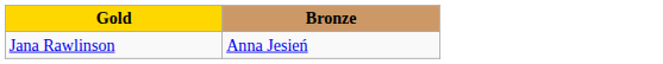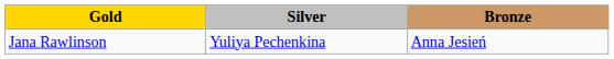 <table class="wikitable" style="text-align:left">
 <tr align="center">
 <td width=200 bgcolor=gold><strong>Gold</strong></td>
+<td width=200 bgcolor=silver><strong>Silver</strong></td>
 <td width=200 bgcolor=CC9966><strong>Bronze</strong></td>
 </tr>
 <tr>
 <td><a href='#'>Jana Rawlinson</a><br><em></em></td>
+<td><a href='#'>Yuliya Pechenkina</a><br><em></em></td>
 <td><a href='#'>Anna Jesień</a><br><em></em></td>
 </tr>
 </table>
